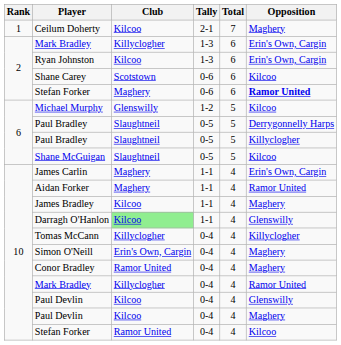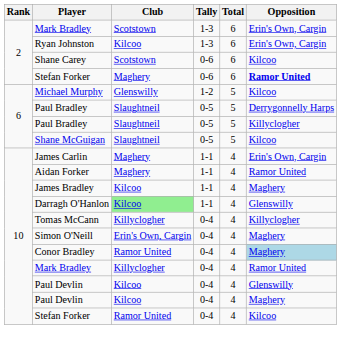 <table class="wikitable">
 <tr>
 <th>Rank</th>
 <th>Player</th>
 <th>Club</th>
 <th>Tally</th>
 <th>Total</th>
 <th>Opposition</th>
 </tr>
 <tr>
-<td rowspan="1" style="text-align:center;">1</td>
-<td>Ceilum Doherty</td>
-<td><a href='#'>Kilcoo</a></td>
-<td align=center>2-1</td>
-<td align=center>7</td>
-<td><a href='#'>Maghery</a></td>
-</tr>
-<tr>
 <td rowspan="4" style="text-align:center;">2</td>
 <td><a href='#'>Mark Bradley</a></td>
-<td><a href='#'>Killyclogher</a></td>
+<td><a href='#'>Scotstown</a></td>
 <td align=center>1-3</td>
 <td align=center>6</td>
 <td><a href='#'>Erin's Own, Cargin</a></td>
 </tr>
 <tr>
 <td>Ryan Johnston</td>
 <td><a href='#'>Kilcoo</a></td>
 <td align=center>1-3</td>
 <td align=center>6</td>
 <td><a href='#'>Erin's Own, Cargin</a></td>
 </tr>
 <tr>
 <td>Shane Carey</td>
 <td><a href='#'>Scotstown</a></td>
 <td align=center>0-6</td>
 <td align=center>6</td>
 <td><a href='#'>Kilcoo</a></td>
 </tr>
 <tr>
 <td>Stefan Forker</td>
 <td><a href='#'>Maghery</a></td>
 <td align=center>0-6</td>
 <td align=center>6</td>
 <td><strong><a href='#'>Ramor United</a></strong></td>
 </tr>
 <tr>
 <td rowspan="4" style="text-align:center;">6</td>
 <td><a href='#'>Michael Murphy</a></td>
 <td><a href='#'>Glenswilly</a></td>
 <td align=center>1-2</td>
 <td align=center>5</td>
 <td><a href='#'>Kilcoo</a></td>
 </tr>
 <tr>
 <td>Paul Bradley</td>
 <td><a href='#'>Slaughtneil</a></td>
 <td align=center>0-5</td>
 <td align=center>5</td>
 <td><a href='#'>Derrygonnelly Harps</a></td>
 </tr>
 <tr>
 <td>Paul Bradley</td>
 <td><a href='#'>Slaughtneil</a></td>
 <td align=center>0-5</td>
 <td align=center>5</td>
 <td><a href='#'>Killyclogher</a></td>
 </tr>
 <tr>
 <td><a href='#'>Shane McGuigan</a></td>
 <td><a href='#'>Slaughtneil</a></td>
 <td align=center>0-5</td>
 <td align=center>5</td>
 <td><a href='#'>Kilcoo</a></td>
 </tr>
 <tr>
 <td rowspan="11" style="text-align:center;">10</td>
 <td>James Carlin</td>
 <td><a href='#'>Maghery</a></td>
 <td align=center>1-1</td>
 <td align=center>4</td>
 <td><a href='#'>Erin's Own, Cargin</a></td>
 </tr>
 <tr>
 <td>Aidan Forker</td>
 <td><a href='#'>Maghery</a></td>
 <td align=center>1-1</td>
 <td align=center>4</td>
 <td><a href='#'>Ramor United</a></td>
 </tr>
 <tr>
 <td>James Bradley</td>
 <td><a href='#'>Kilcoo</a></td>
 <td align=center>1-1</td>
 <td align=center>4</td>
 <td><a href='#'>Maghery</a></td>
 </tr>
 <tr>
 <td>Darragh O'Hanlon</td>
 <td style="background: lightgreen;"><a href='#'>Kilcoo</a></td>
 <td align=center>1-1</td>
 <td align=center>4</td>
 <td><a href='#'>Glenswilly</a></td>
 </tr>
 <tr>
 <td>Tomas McCann</td>
 <td><a href='#'>Killyclogher</a></td>
 <td align=center>0-4</td>
 <td align=center>4</td>
 <td><a href='#'>Killyclogher</a></td>
 </tr>
 <tr>
 <td>Simon O'Neill</td>
 <td><a href='#'>Erin's Own, Cargin</a></td>
 <td align=center>0-4</td>
 <td align=center>4</td>
 <td><a href='#'>Maghery</a></td>
 </tr>
 <tr>
 <td>Conor Bradley</td>
 <td><a href='#'>Ramor United</a></td>
 <td align=center>0-4</td>
 <td align=center>4</td>
-<td><a href='#'>Maghery</a></td>
+<td style="background: lightblue;"><a href='#'>Maghery</a></td>
 </tr>
 <tr>
 <td><a href='#'>Mark Bradley</a></td>
 <td><a href='#'>Killyclogher</a></td>
 <td align=center>0-4</td>
 <td align=center>4</td>
 <td><a href='#'>Ramor United</a></td>
 </tr>
 <tr>
 <td>Paul Devlin</td>
 <td><a href='#'>Kilcoo</a></td>
 <td align=center>0-4</td>
 <td align=center>4</td>
 <td><a href='#'>Glenswilly</a></td>
 </tr>
 <tr>
 <td>Paul Devlin</td>
 <td><a href='#'>Kilcoo</a></td>
 <td align=center>0-4</td>
 <td align=center>4</td>
 <td><a href='#'>Maghery</a></td>
 </tr>
 <tr>
 <td>Stefan Forker</td>
 <td><a href='#'>Ramor United</a></td>
 <td align=center>0-4</td>
 <td align=center>4</td>
 <td><a href='#'>Kilcoo</a></td>
 </tr>
 </table>
